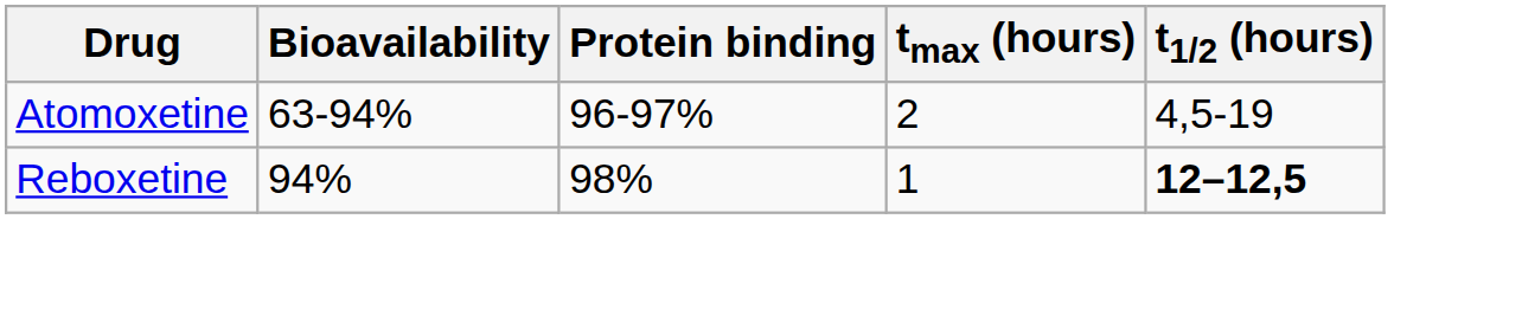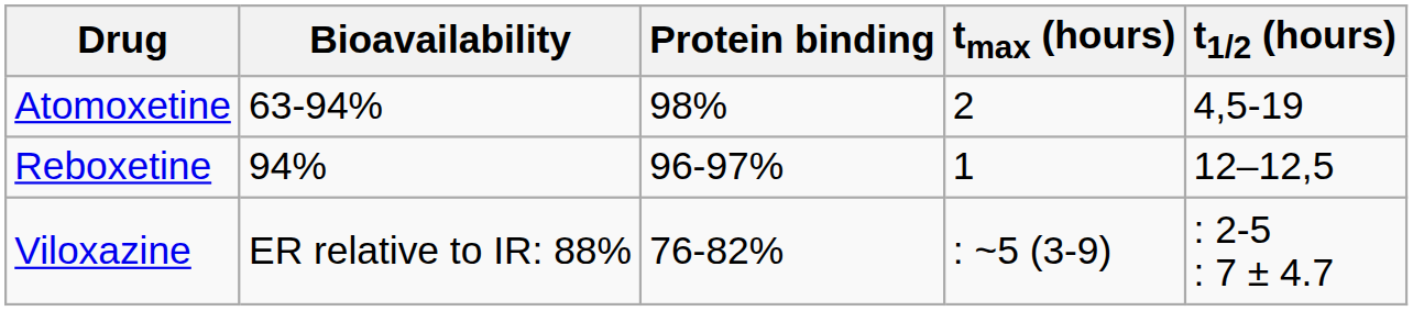 <table class="wikitable">
 <tr>
 <th>Drug</th>
 <th>Bioavailability</th>
 <th>Protein binding</th>
 <th>t<sub>max</sub> (hours)</th>
 <th>t<sub>1/2</sub> (hours)</th>
 </tr>
 <tr>
 <td><a href='#'>Atomoxetine</a></td>
 <td>63-94%</td>
-<td>96-97%</td>
+<td>98%</td>
 <td>2</td>
 <td>4,5-19</td>
 </tr>
 <tr>
 <td><a href='#'>Reboxetine</a></td>
 <td>94%</td>
-<td>98%</td>
+<td>96-97%</td>
 <td>1</td>
-<td><strong>12–12,5</strong></td>
+<td>12–12,5</td>
+</tr>
+<tr>
+<td><a href='#'>Viloxazine</a></td>
+<td>ER relative to IR: 88%</td>
+<td>76-82%</td>
+<td>: ~5 (3-9)</td>
+<td>: 2-5<br>: 7 ± 4.7</td>
 </tr>
 </table>
